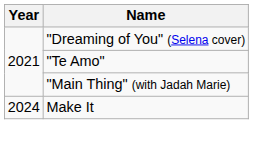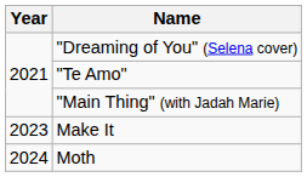 <table class="wikitable sortable plainroeheaders" style="text-" aling:center;">
 <tr>
 <th>Year</th>
 <th>Name</th>
 </tr>
 <tr>
 <td rowspan="3">2021</td>
 <td>"Dreaming of You" <small>(<a href='#'>Selena</a> cover)</small></td>
 </tr>
 <tr>
 <td>"Te Amo"</td>
 </tr>
 <tr>
 <td>"Main Thing" <small>(with Jadah Marie)</small></td>
 </tr>
 <tr>
-<td>2024</td>
+<td>2023</td>
 <td>Make It</td>
 </tr>
+<tr>
+<td>2024</td>
+<td>Moth</td>
+</tr>
 </table>
